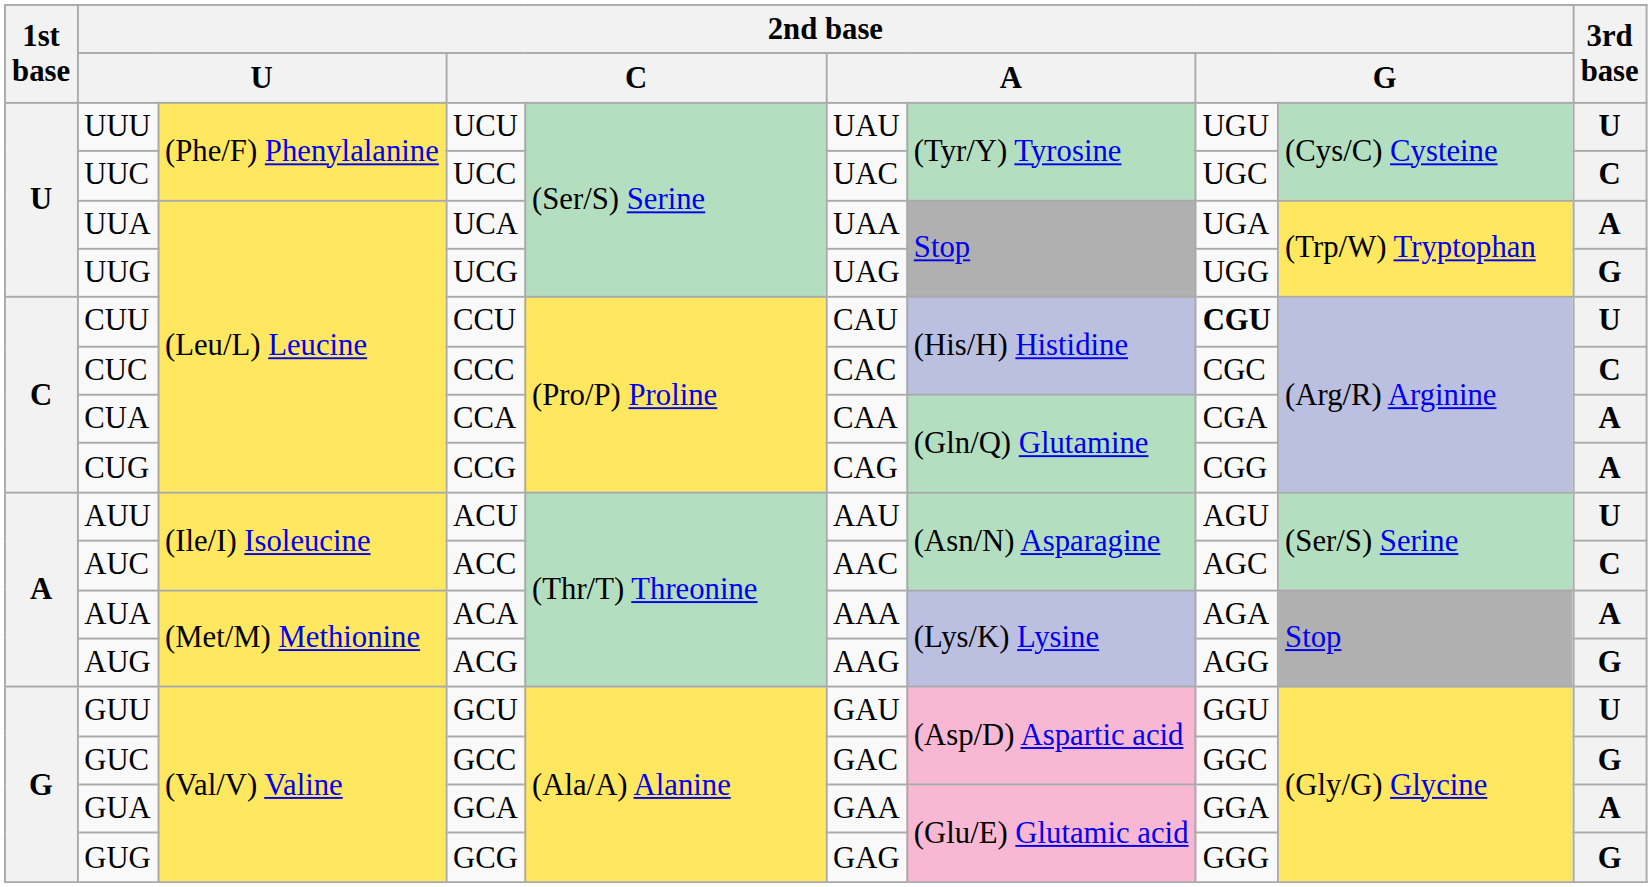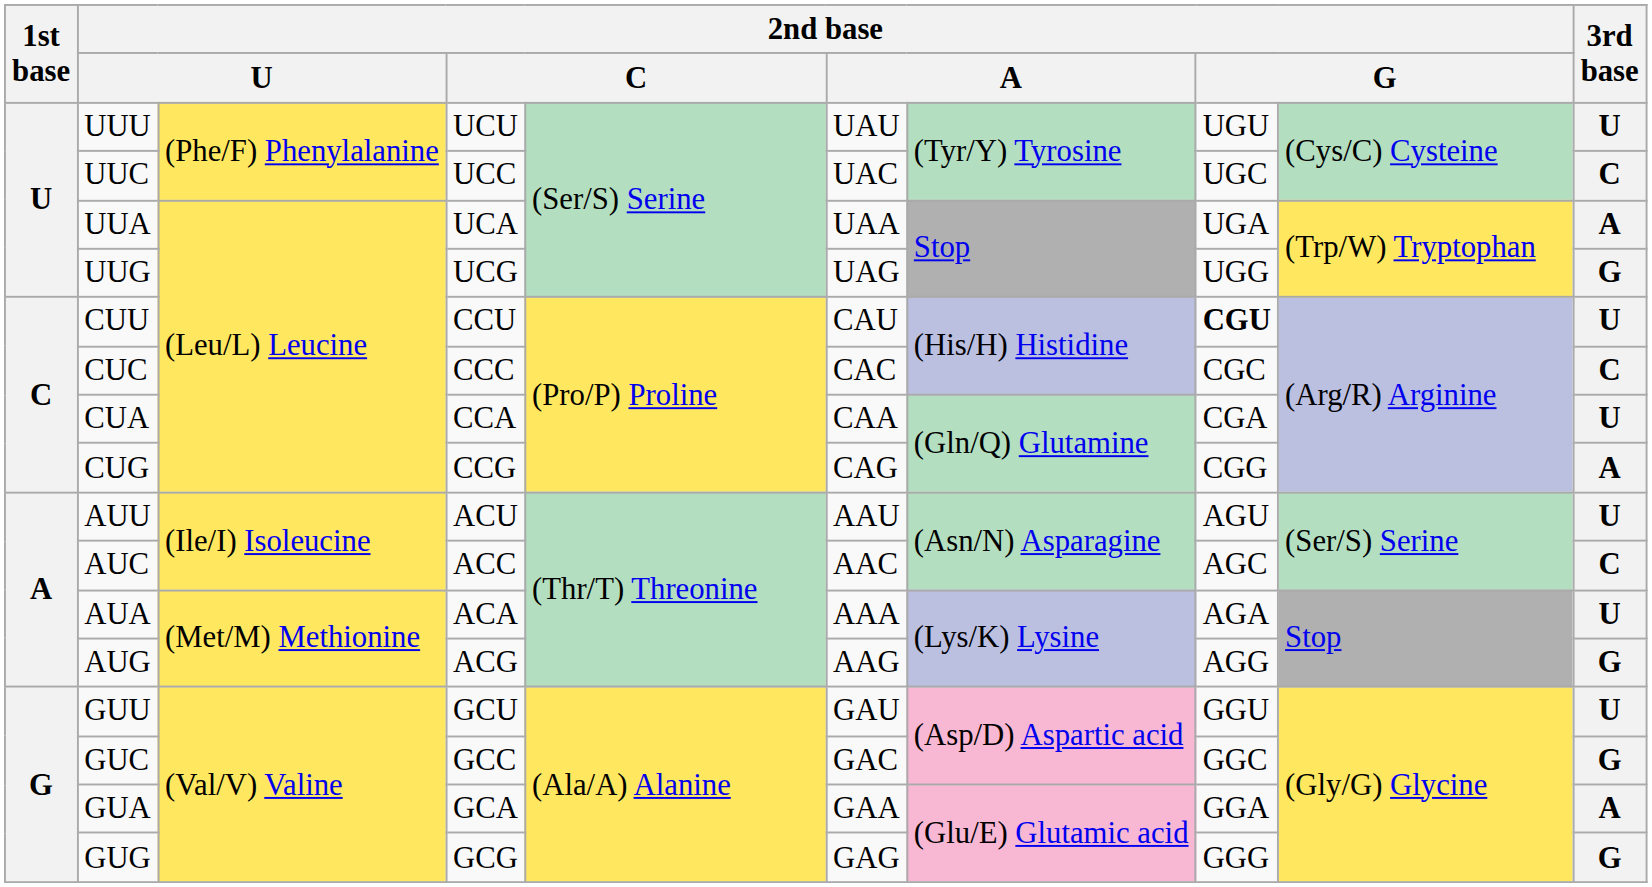 <table class="wikitable">
 <tr>
 <th rowspan=2>1st<br>base</th>
 <th colspan=8>2nd base</th>
 <th rowspan=2>3rd<br>base</th>
 </tr>
 <tr>
 <th colspan=2>U</th>
 <th colspan=2>C</th>
 <th colspan=2>A</th>
 <th colspan=2>G</th>
 </tr>
 <tr>
 <th rowspan=4>U</th>
 <td>UUU</td>
 <td rowspan=2 style="background-color:#ffe75f">(Phe/F) <a href='#'>Phenylalanine</a></td>
 <td>UCU</td>
 <td rowspan=4 style="background-color:#b3dec0">(Ser/S) <a href='#'>Serine</a></td>
 <td>UAU</td>
 <td rowspan=2 style="background-color:#b3dec0">(Tyr/Y) <a href='#'>Tyrosine</a></td>
 <td>UGU</td>
 <td rowspan=2 style="background-color:#b3dec0">(Cys/C) <a href='#'>Cysteine</a></td>
 <th>U</th>
 </tr>
 <tr>
 <td>UUC</td>
 <td>UCC</td>
 <td>UAC</td>
 <td>UGC</td>
 <th>C</th>
 </tr>
 <tr>
 <td>UUA</td>
 <td rowspan=6 style="background-color:#ffe75f">(Leu/L) <a href='#'>Leucine</a></td>
 <td>UCA</td>
 <td>UAA</td>
 <td rowspan=2 style="background-color:#B0B0B0;"><a href='#'>Stop</a></td>
 <td>UGA</td>
 <td rowspan=2 style="background-color:#ffe75f;">(Trp/W) <a href='#'>Tryptophan</a>    </td>
 <th>A</th>
 </tr>
 <tr>
 <td>UUG</td>
 <td>UCG</td>
 <td>UAG</td>
 <td>UGG</td>
 <th>G</th>
 </tr>
 <tr>
 <th rowspan="4">C</th>
 <td>CUU</td>
 <td>CCU</td>
 <td rowspan=4 style="background-color:#ffe75f">(Pro/P) <a href='#'>Proline</a></td>
 <td>CAU</td>
 <td rowspan=2 style="background-color:#bbbfe0">(His/H) <a href='#'>Histidine</a></td>
 <td><strong>CGU</strong></td>
 <td rowspan=4 style="background-color:#bbbfe0">(Arg/R) <a href='#'>Arginine</a></td>
 <th>U</th>
 </tr>
 <tr>
 <td>CUC</td>
 <td>CCC</td>
 <td>CAC</td>
 <td>CGC</td>
 <th>C</th>
 </tr>
 <tr>
 <td>CUA</td>
 <td>CCA</td>
 <td>CAA</td>
 <td rowspan=2 style="background-color:#b3dec0">(Gln/Q) <a href='#'>Glutamine</a></td>
 <td>CGA</td>
-<th>A</th>
+<th>U</th>
 </tr>
 <tr>
 <td>CUG</td>
 <td>CCG</td>
 <td>CAG</td>
 <td>CGG</td>
 <th>A</th>
 </tr>
 <tr>
 <th rowspan="4">A</th>
 <td>AUU</td>
 <td rowspan=2 style="background-color:#ffe75f">(Ile/I) <a href='#'>Isoleucine</a></td>
 <td>ACU</td>
 <td rowspan=4 style="background-color:#b3dec0">(Thr/T) <a href='#'>Threonine</a>        </td>
 <td>AAU</td>
 <td rowspan=2 style="background-color:#b3dec0">(Asn/N) <a href='#'>Asparagine</a></td>
 <td>AGU</td>
 <td rowspan=2 style="background-color:#b3dec0">(Ser/S) <a href='#'>Serine</a></td>
 <th>U</th>
 </tr>
 <tr>
 <td>AUC</td>
 <td>ACC</td>
 <td>AAC</td>
 <td>AGC</td>
 <th>C</th>
 </tr>
 <tr>
 <td>AUA</td>
 <td rowspan=2 style="background-color:#ffe75f">(Met/M) <a href='#'>Methionine</a></td>
 <td>ACA</td>
 <td>AAA</td>
 <td rowspan=2 style="background-color:#bbbfe0">(Lys/K) <a href='#'>Lysine</a></td>
 <td>AGA</td>
 <td rowspan=2 style="background-color:#B0B0B0;"><a href='#'>Stop</a></td>
-<th>A</th>
+<th>U</th>
 </tr>
 <tr>
 <td>AUG</td>
 <td>ACG</td>
 <td>AAG</td>
 <td>AGG</td>
 <th>G</th>
 </tr>
 <tr>
 <th rowspan="4">G</th>
 <td>GUU</td>
 <td rowspan=4 style="background-color:#ffe75f">(Val/V) <a href='#'>Valine</a></td>
 <td>GCU</td>
 <td rowspan=4 style="background-color:#ffe75f">(Ala/A) <a href='#'>Alanine</a></td>
 <td>GAU</td>
 <td rowspan=2 style="background-color:#f8b7d3">(Asp/D) <a href='#'>Aspartic acid</a></td>
 <td>GGU</td>
 <td rowspan=4 style="background-color:#ffe75f">(Gly/G) <a href='#'>Glycine</a></td>
 <th>U</th>
 </tr>
 <tr>
 <td>GUC</td>
 <td>GCC</td>
 <td>GAC</td>
 <td>GGC</td>
 <th>G</th>
 </tr>
 <tr>
 <td>GUA</td>
 <td>GCA</td>
 <td>GAA</td>
 <td rowspan=2 style="background-color:#f8b7d3">(Glu/E) <a href='#'>Glutamic acid</a></td>
 <td>GGA</td>
 <th>A</th>
 </tr>
 <tr>
 <td>GUG</td>
 <td>GCG</td>
 <td>GAG</td>
 <td>GGG</td>
 <th>G</th>
 </tr>
 <tr>
 </tr>
 </table>
